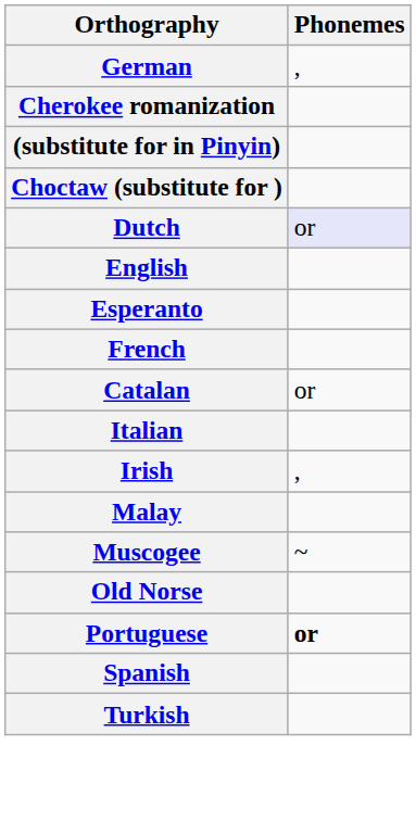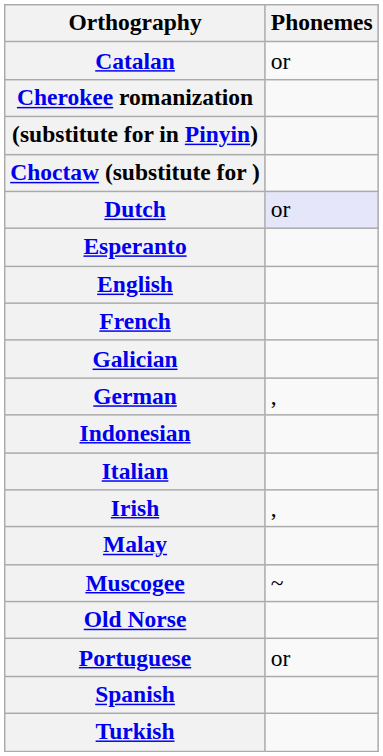 <table class="wikitable mw-collapsible">
 <tr>
 <th>Orthography</th>
 <th>Phonemes</th>
 </tr>
 <tr>
-<th><a href='#'>German</a></th>
-<td>, </td>
+<th><a href='#'>Catalan</a></th>
+<td> or </td>
 </tr>
 <tr>
 <th><a href='#'>Cherokee</a> romanization</th>
 <td></td>
 </tr>
 <tr>
 <th> (substitute for  in <a href='#'>Pinyin</a>)</th>
 <td></td>
 </tr>
 <tr>
 <th><a href='#'>Choctaw</a> (substitute for )</th>
 <td></td>
 </tr>
 <tr>
 <th><a href='#'>Dutch</a></th>
 <td style="background: lavender;"> or </td>
 </tr>
 <tr>
-<th><a href='#'>English</a></th>
+<th><a href='#'>Esperanto</a></th>
 <td></td>
 </tr>
 <tr>
-<th><a href='#'>Esperanto</a></th>
+<th><a href='#'>English</a></th>
 <td></td>
 </tr>
 <tr>
 <th><a href='#'>French</a></th>
 <td></td>
 </tr>
 <tr>
-<th><a href='#'>Catalan</a></th>
-<td> or </td>
+<th><a href='#'>Galician</a></th>
+<td></td>
+</tr>
+<tr>
+<th><a href='#'>German</a></th>
+<td>, </td>
+</tr>
+<tr>
+<th><a href='#'>Indonesian</a></th>
+<td></td>
 </tr>
 <tr>
 <th><a href='#'>Italian</a></th>
 <td></td>
 </tr>
 <tr>
 <th><a href='#'>Irish</a></th>
 <td>, </td>
 </tr>
 <tr>
 <th><a href='#'>Malay</a></th>
 <td></td>
 </tr>
 <tr>
 <th><a href='#'>Muscogee</a></th>
 <td> ~ </td>
 </tr>
 <tr>
 <th><a href='#'>Old Norse</a></th>
 <td></td>
 </tr>
 <tr>
 <th><a href='#'>Portuguese</a></th>
-<td><strong> or </strong></td>
+<td> or </td>
 </tr>
 <tr>
 <th><a href='#'>Spanish</a></th>
 <td></td>
 </tr>
 <tr>
 <th><a href='#'>Turkish</a></th>
 <td></td>
 </tr>
 </table>
